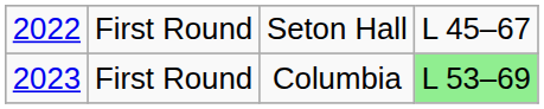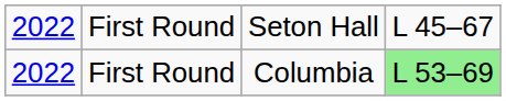 <table class="wikitable">
 <tr align="center">
 <td><a href='#'>2022</a></td>
 <td>First Round</td>
 <td>Seton Hall</td>
 <td>L 45–67</td>
 </tr>
 <tr align="center">
-<td><a href='#'>2023</a></td>
+<td><a href='#'>2022</a></td>
 <td>First Round</td>
 <td>Columbia</td>
 <td style="background: lightgreen;">L 53–69</td>
 </tr>
 </table>
